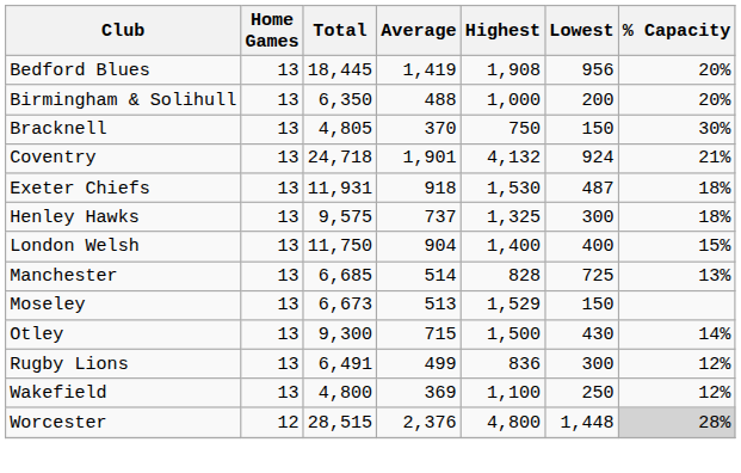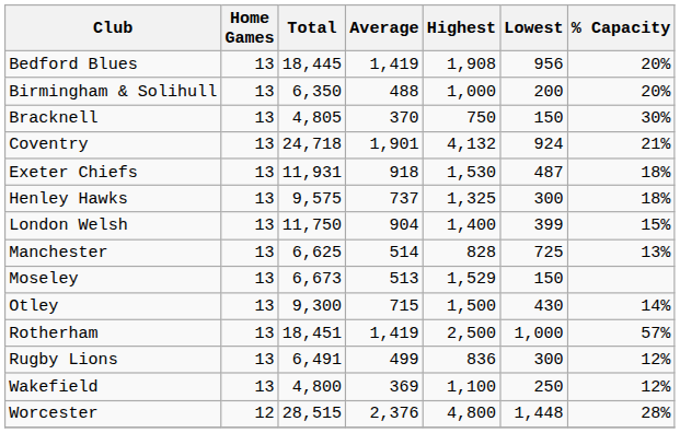 <table class="wikitable sortable" style="text-align:right">
 <tr>
 <th>Club</th>
 <th>Home<br>Games</th>
 <th>Total</th>
 <th>Average</th>
 <th>Highest</th>
 <th>Lowest</th>
 <th>% Capacity</th>
 </tr>
 <tr>
 <td style="text-align:left">Bedford Blues</td>
 <td>13</td>
 <td>18,445</td>
 <td>1,419</td>
 <td>1,908</td>
 <td>956</td>
 <td>20%</td>
 </tr>
 <tr>
 <td style="text-align:left">Birmingham & Solihull</td>
 <td>13</td>
 <td>6,350</td>
 <td>488</td>
 <td>1,000</td>
 <td>200</td>
 <td>20%</td>
 </tr>
 <tr>
 <td style="text-align:left">Bracknell</td>
 <td>13</td>
 <td>4,805</td>
 <td>370</td>
 <td>750</td>
 <td>150</td>
 <td>30%</td>
 </tr>
 <tr>
 <td style="text-align:left">Coventry</td>
 <td>13</td>
 <td>24,718</td>
 <td>1,901</td>
 <td>4,132</td>
 <td>924</td>
 <td>21%</td>
 </tr>
 <tr>
 <td style="text-align:left">Exeter Chiefs</td>
 <td>13</td>
 <td>11,931</td>
 <td>918</td>
 <td>1,530</td>
 <td>487</td>
 <td>18%</td>
 </tr>
 <tr>
 <td style="text-align:left">Henley Hawks</td>
 <td>13</td>
 <td>9,575</td>
 <td>737</td>
 <td>1,325</td>
 <td>300</td>
 <td>18%</td>
 </tr>
 <tr>
 <td style="text-align:left">London Welsh</td>
 <td>13</td>
 <td>11,750</td>
 <td>904</td>
 <td>1,400</td>
-<td>400</td>
+<td>399</td>
 <td>15%</td>
 </tr>
 <tr>
 <td style="text-align:left">Manchester</td>
 <td>13</td>
-<td>6,685</td>
+<td>6,625</td>
 <td>514</td>
 <td>828</td>
 <td>725</td>
 <td>13%</td>
 </tr>
 <tr>
 <td style="text-align:left">Moseley</td>
 <td>13</td>
 <td>6,673</td>
 <td>513</td>
 <td>1,529</td>
 <td>150</td>
 <td></td>
 </tr>
 <tr>
 <td style="text-align:left">Otley</td>
 <td>13</td>
 <td>9,300</td>
 <td>715</td>
 <td>1,500</td>
 <td>430</td>
 <td>14%</td>
+</tr>
+<tr>
+<td style="text-align:left">Rotherham</td>
+<td>13</td>
+<td>18,451</td>
+<td>1,419</td>
+<td>2,500</td>
+<td>1,000</td>
+<td>57%</td>
 </tr>
 <tr>
 <td style="text-align:left">Rugby Lions</td>
 <td>13</td>
 <td>6,491</td>
 <td>499</td>
 <td>836</td>
 <td>300</td>
 <td>12%</td>
 </tr>
 <tr>
 <td style="text-align:left">Wakefield</td>
 <td>13</td>
 <td>4,800</td>
 <td>369</td>
 <td>1,100</td>
 <td>250</td>
 <td>12%</td>
 </tr>
 <tr>
 <td style="text-align:left">Worcester</td>
 <td>12</td>
 <td>28,515</td>
 <td>2,376</td>
 <td>4,800</td>
 <td>1,448</td>
-<td style="background: lightgrey;">28%</td>
+<td>28%</td>
 </tr>
 <tr>
 </tr>
 </table>
